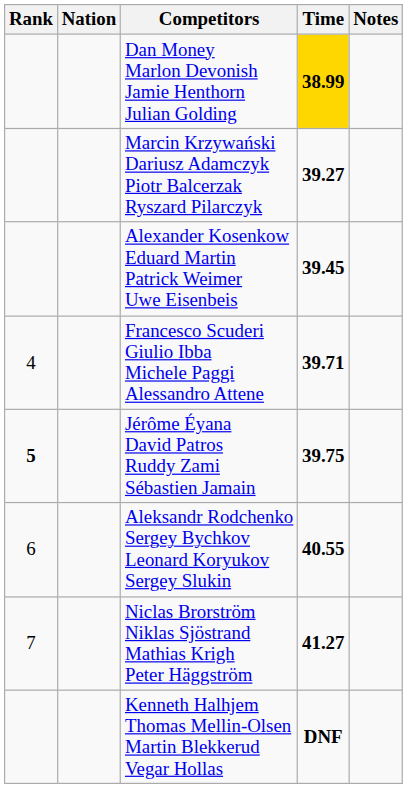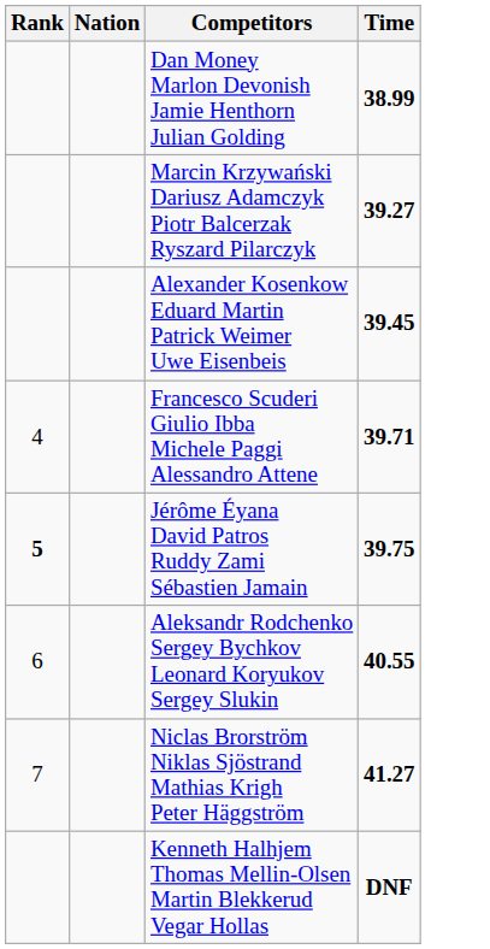 <table class="wikitable sortable" style="text-align:center">
 <tr>
 <th>Rank</th>
 <th>Nation</th>
 <th>Competitors</th>
 <th>Time</th>
-<th>Notes</th>
 </tr>
 <tr>
 <td></td>
 <td align=left></td>
 <td align=left><a href='#'>Dan Money</a><br><a href='#'>Marlon Devonish</a><br><a href='#'>Jamie Henthorn</a><br><a href='#'>Julian Golding</a></td>
-<td style="background: gold;"><strong>38.99</strong></td>
-<td></td>
+<td><strong>38.99</strong></td>
 </tr>
 <tr>
 <td></td>
 <td align=left></td>
 <td align=left><a href='#'>Marcin Krzywański</a><br><a href='#'>Dariusz Adamczyk</a><br><a href='#'>Piotr Balcerzak</a><br><a href='#'>Ryszard Pilarczyk</a></td>
 <td><strong>39.27</strong></td>
-<td></td>
 </tr>
 <tr>
 <td></td>
 <td align=left></td>
 <td align=left><a href='#'>Alexander Kosenkow</a><br><a href='#'>Eduard Martin</a><br><a href='#'>Patrick Weimer</a><br><a href='#'>Uwe Eisenbeis</a></td>
 <td><strong>39.45</strong></td>
-<td></td>
 </tr>
 <tr>
 <td>4</td>
 <td align=left></td>
 <td align=left><a href='#'>Francesco Scuderi</a><br><a href='#'>Giulio Ibba</a><br><a href='#'>Michele Paggi</a><br><a href='#'>Alessandro Attene</a></td>
 <td><strong>39.71</strong></td>
-<td></td>
 </tr>
 <tr>
 <td><strong>5</strong></td>
 <td align=left></td>
 <td align=left><a href='#'>Jérôme Éyana</a><br><a href='#'>David Patros</a><br><a href='#'>Ruddy Zami</a><br><a href='#'>Sébastien Jamain</a></td>
 <td><strong>39.75</strong></td>
-<td></td>
 </tr>
 <tr>
 <td>6</td>
 <td align=left></td>
 <td align=left><a href='#'>Aleksandr Rodchenko</a><br><a href='#'>Sergey Bychkov</a><br><a href='#'>Leonard Koryukov</a><br><a href='#'>Sergey Slukin</a></td>
 <td><strong>40.55</strong></td>
-<td></td>
 </tr>
 <tr>
 <td>7</td>
 <td align=left></td>
 <td align=left><a href='#'>Niclas Brorström</a><br><a href='#'>Niklas Sjöstrand</a><br><a href='#'>Mathias Krigh</a><br><a href='#'>Peter Häggström</a></td>
 <td><strong>41.27</strong></td>
-<td></td>
 </tr>
 <tr>
 <td></td>
 <td align=left></td>
 <td align=left><a href='#'>Kenneth Halhjem</a><br><a href='#'>Thomas Mellin-Olsen</a><br><a href='#'>Martin Blekkerud</a><br><a href='#'>Vegar Hollas</a></td>
 <td><strong>DNF</strong></td>
-<td></td>
 </tr>
 </table>
